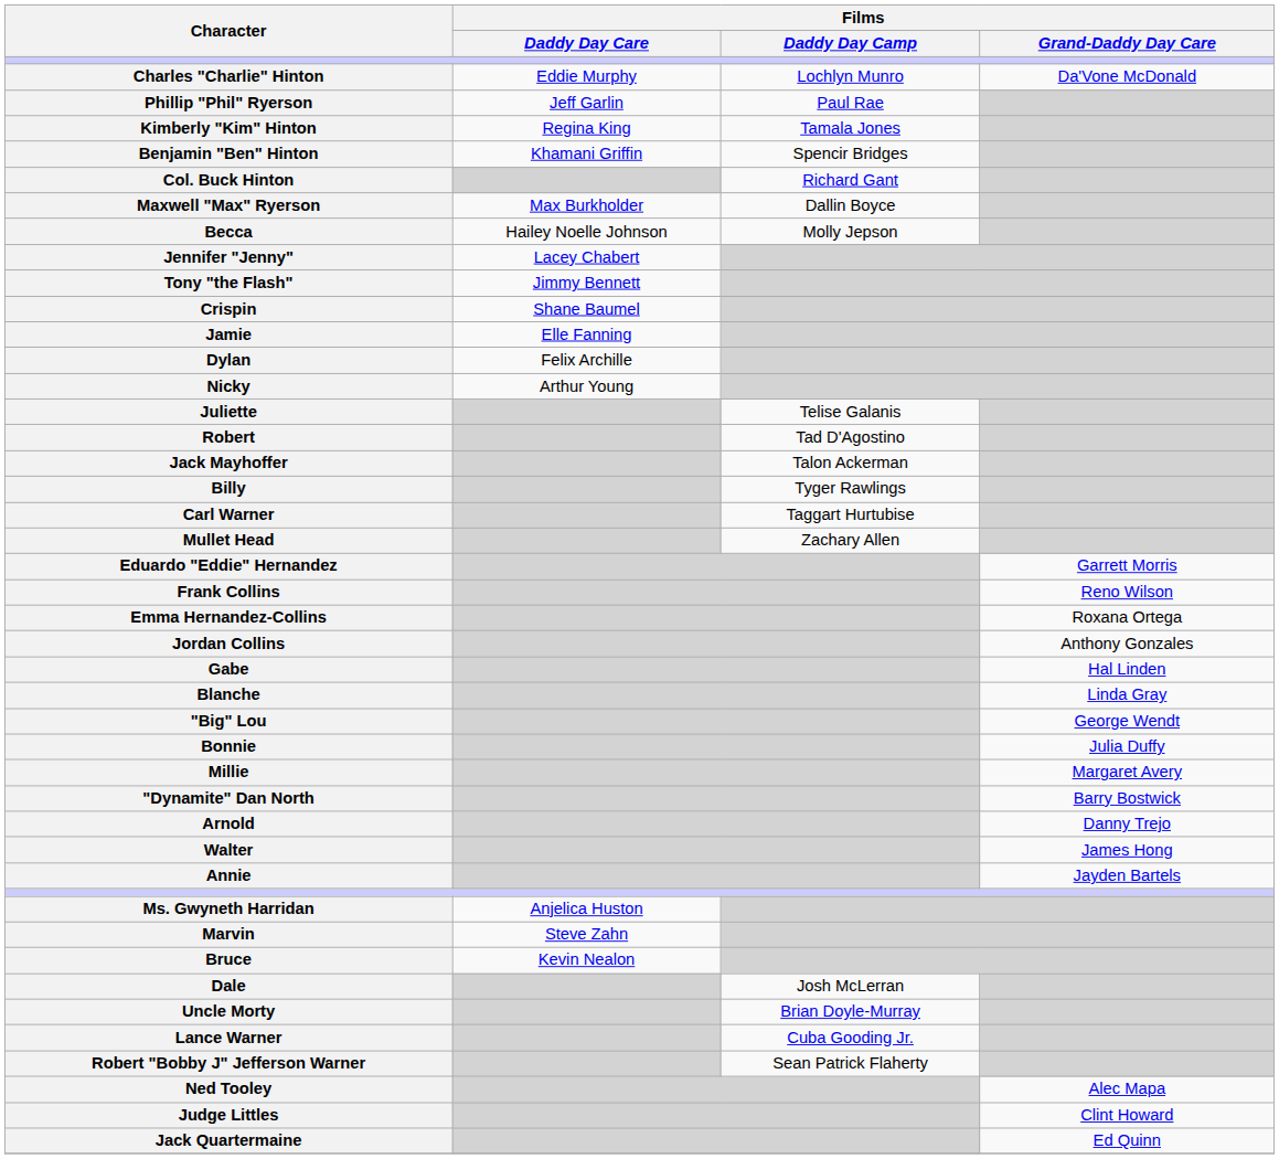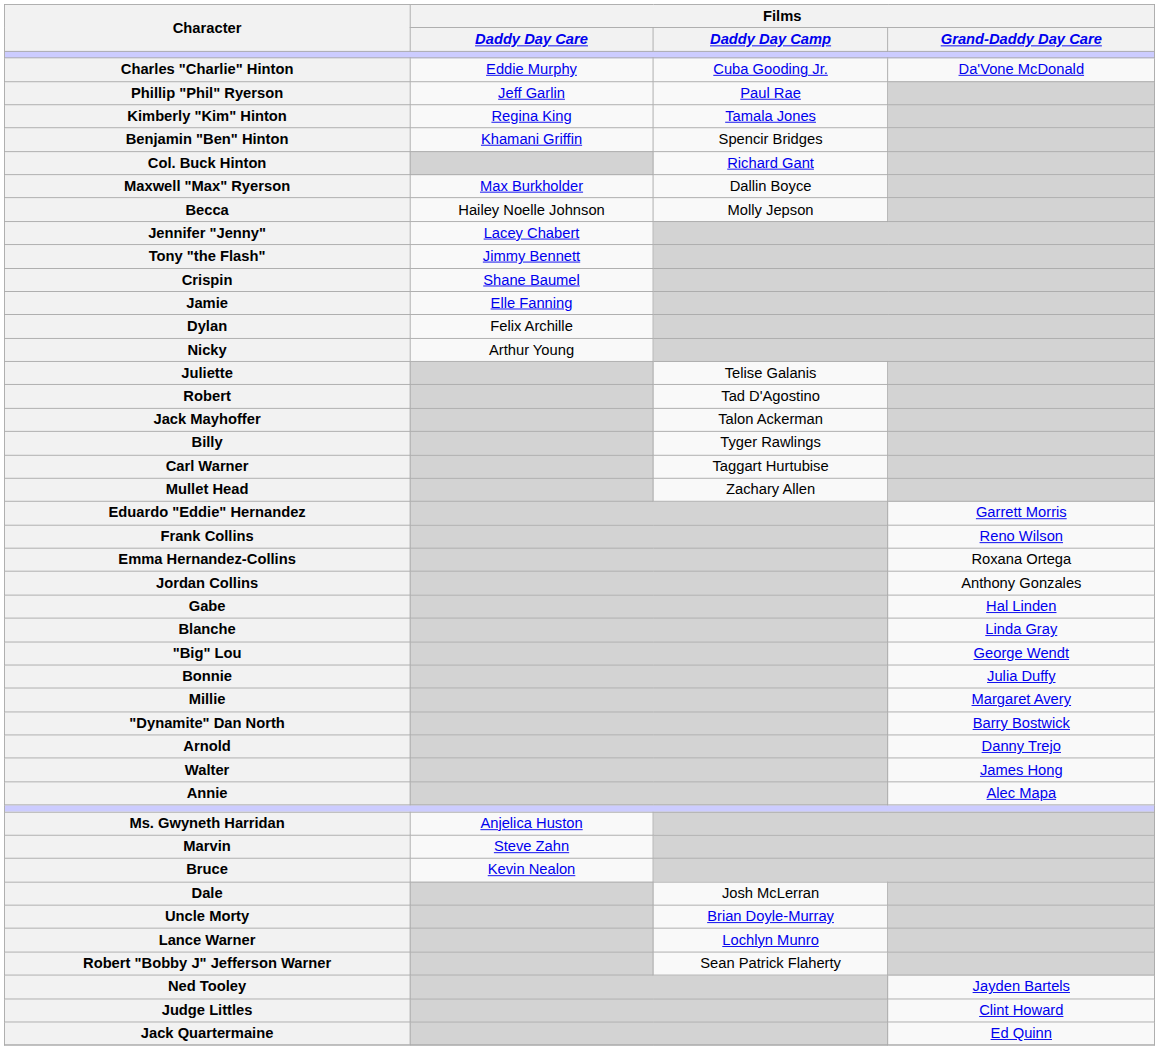 <table class="wikitable" style="text-align:center; width:99%;">
 <tr>
 <th rowspan="2">Character</th>
 <th colspan="4" style="text-align:center;">Films</th>
 </tr>
 <tr>
 <th style="text-align:center;"><em><a href='#'>Daddy Day Care</a></em></th>
 <th style="text-align:center;"><em><a href='#'>Daddy Day Camp</a></em></th>
 <th style="text-align:center;"><em><a href='#'>Grand-Daddy Day Care</a></em></th>
 </tr>
 <tr>
 <th style="background-color:#ccccff;" colspan="8"></th>
 </tr>
 <tr>
 <th>Charles "Charlie" Hinton</th>
 <td><a href='#'>Eddie Murphy</a></td>
-<td><a href='#'>Lochlyn Munro</a></td>
+<td><a href='#'>Cuba Gooding Jr.</a></td>
 <td><a href='#'>Da'Vone McDonald</a></td>
 </tr>
 <tr>
 <th>Phillip "Phil" Ryerson</th>
 <td><a href='#'>Jeff Garlin</a></td>
 <td><a href='#'>Paul Rae</a></td>
 <td style="background:lightgrey;"> </td>
 </tr>
 <tr>
 <th>Kimberly "Kim" Hinton</th>
 <td><a href='#'>Regina King</a></td>
 <td><a href='#'>Tamala Jones</a></td>
 <td style="background:lightgrey;"> </td>
 </tr>
 <tr>
 <th>Benjamin "Ben" Hinton</th>
 <td><a href='#'>Khamani Griffin</a></td>
 <td>Spencir Bridges</td>
 <td style="background:lightgrey;"> </td>
 </tr>
 <tr>
 <th>Col. Buck Hinton</th>
 <td style="background:lightgrey;"> </td>
 <td><a href='#'>Richard Gant</a></td>
 <td style="background:lightgrey;"> </td>
 </tr>
 <tr>
 <th>Maxwell "Max" Ryerson</th>
 <td><a href='#'>Max Burkholder</a></td>
 <td>Dallin Boyce</td>
 <td style="background:lightgrey;"> </td>
 </tr>
 <tr>
 <th>Becca</th>
 <td>Hailey Noelle Johnson</td>
 <td>Molly Jepson</td>
 <td style="background:lightgrey;"> </td>
 </tr>
 <tr>
 <th>Jennifer "Jenny"</th>
 <td><a href='#'>Lacey Chabert</a></td>
 <td colspan="2" style="background:lightgrey;"> </td>
 </tr>
 <tr>
 <th>Tony "the Flash"</th>
 <td><a href='#'>Jimmy Bennett</a></td>
 <td colspan="2" style="background:lightgrey;"> </td>
 </tr>
 <tr>
 <th>Crispin</th>
 <td><a href='#'>Shane Baumel</a></td>
 <td colspan="2" style="background:lightgrey;"> </td>
 </tr>
 <tr>
 <th>Jamie</th>
 <td><a href='#'>Elle Fanning</a></td>
 <td colspan="2" style="background:lightgrey;"> </td>
 </tr>
 <tr>
 <th>Dylan</th>
 <td>Felix Archille</td>
 <td colspan="2" style="background:lightgrey;"> </td>
 </tr>
 <tr>
 <th>Nicky</th>
 <td>Arthur Young</td>
 <td colspan="2" style="background:lightgrey;"> </td>
 </tr>
 <tr>
 <th>Juliette</th>
 <td style="background:lightgrey;"> </td>
 <td>Telise Galanis</td>
 <td style="background:lightgrey;"> </td>
 </tr>
 <tr>
 <th>Robert</th>
 <td style="background:lightgrey;"> </td>
 <td>Tad D'Agostino</td>
 <td style="background:lightgrey;"> </td>
 </tr>
 <tr>
 <th>Jack Mayhoffer</th>
 <td style="background:lightgrey;"> </td>
 <td>Talon Ackerman</td>
 <td style="background:lightgrey;"> </td>
 </tr>
 <tr>
 <th>Billy</th>
 <td style="background:lightgrey;"> </td>
 <td>Tyger Rawlings</td>
 <td style="background:lightgrey;"> </td>
 </tr>
 <tr>
 <th>Carl Warner</th>
 <td style="background:lightgrey;"> </td>
 <td>Taggart Hurtubise</td>
 <td style="background:lightgrey;"> </td>
 </tr>
 <tr>
 <th>Mullet Head</th>
 <td style="background:lightgrey;"> </td>
 <td>Zachary Allen</td>
 <td style="background:lightgrey;"> </td>
 </tr>
 <tr>
 <th>Eduardo "Eddie" Hernandez</th>
 <td colspan="2" style="background:lightgrey;"> </td>
 <td><a href='#'>Garrett Morris</a></td>
 </tr>
 <tr>
 <th>Frank Collins</th>
 <td colspan="2" style="background:lightgrey;"> </td>
 <td><a href='#'>Reno Wilson</a></td>
 </tr>
 <tr>
 <th>Emma Hernandez-Collins</th>
 <td colspan="2" style="background:lightgrey;"> </td>
 <td>Roxana Ortega</td>
 </tr>
 <tr>
 <th>Jordan Collins</th>
 <td colspan="2" style="background:lightgrey;"> </td>
 <td>Anthony Gonzales</td>
 </tr>
 <tr>
 <th>Gabe</th>
 <td colspan="2" style="background:lightgrey;"> </td>
 <td><a href='#'>Hal Linden</a></td>
 </tr>
 <tr>
 <th>Blanche</th>
 <td colspan="2" style="background:lightgrey;"> </td>
 <td><a href='#'>Linda Gray</a></td>
 </tr>
 <tr>
 <th>"Big" Lou</th>
 <td colspan="2" style="background:lightgrey;"> </td>
 <td><a href='#'>George Wendt</a></td>
 </tr>
 <tr>
 <th>Bonnie</th>
 <td colspan="2" style="background:lightgrey;"> </td>
 <td><a href='#'>Julia Duffy</a></td>
 </tr>
 <tr>
 <th>Millie</th>
 <td colspan="2" style="background:lightgrey;"> </td>
 <td><a href='#'>Margaret Avery</a></td>
 </tr>
 <tr>
 <th>"Dynamite" Dan North</th>
 <td colspan="2" style="background:lightgrey;"> </td>
 <td><a href='#'>Barry Bostwick</a></td>
 </tr>
 <tr>
 <th>Arnold</th>
 <td colspan="2" style="background:lightgrey;"> </td>
 <td><a href='#'>Danny Trejo</a></td>
 </tr>
 <tr>
 <th>Walter</th>
 <td colspan="2" style="background:lightgrey;"> </td>
 <td><a href='#'>James Hong</a></td>
 </tr>
 <tr>
 <th>Annie</th>
 <td colspan="2" style="background:lightgrey;"> </td>
-<td><a href='#'>Jayden Bartels</a></td>
+<td><a href='#'>Alec Mapa</a></td>
 </tr>
 <tr>
 <th style="background-color:#ccccff;" colspan="8"></th>
 </tr>
 <tr>
 <th>Ms. Gwyneth Harridan</th>
 <td><a href='#'>Anjelica Huston</a></td>
 <td colspan="2" style="background:lightgrey;"> </td>
 </tr>
 <tr>
 <th>Marvin</th>
 <td><a href='#'>Steve Zahn</a></td>
 <td colspan="2" style="background:lightgrey;"> </td>
 </tr>
 <tr>
 <th>Bruce</th>
 <td><a href='#'>Kevin Nealon</a></td>
 <td colspan="2" style="background:lightgrey;"> </td>
 </tr>
 <tr>
 <th>Dale</th>
 <td style="background:lightgrey;"> </td>
 <td>Josh McLerran</td>
 <td style="background:lightgrey;"> </td>
 </tr>
 <tr>
 <th>Uncle Morty</th>
 <td style="background:lightgrey;"> </td>
 <td><a href='#'>Brian Doyle-Murray</a></td>
 <td style="background:lightgrey;"> </td>
 </tr>
 <tr>
 <th>Lance Warner</th>
 <td style="background:lightgrey;"> </td>
-<td><a href='#'>Cuba Gooding Jr.</a></td>
+<td><a href='#'>Lochlyn Munro</a></td>
 <td style="background:lightgrey;"> </td>
 </tr>
 <tr>
 <th>Robert "Bobby J" Jefferson Warner</th>
 <td style="background:lightgrey;"> </td>
 <td>Sean Patrick Flaherty</td>
 <td style="background:lightgrey;"> </td>
 </tr>
 <tr>
 <th>Ned Tooley</th>
 <td colspan="2" style="background:lightgrey;"> </td>
-<td><a href='#'>Alec Mapa</a></td>
+<td><a href='#'>Jayden Bartels</a></td>
 </tr>
 <tr>
 <th>Judge Littles</th>
 <td colspan="2" style="background:lightgrey;"> </td>
 <td><a href='#'>Clint Howard</a></td>
 </tr>
 <tr>
 <th>Jack Quartermaine</th>
 <td colspan="2" style="background:lightgrey;"> </td>
 <td><a href='#'>Ed Quinn</a></td>
 </tr>
 <tr>
 </tr>
 </table>
